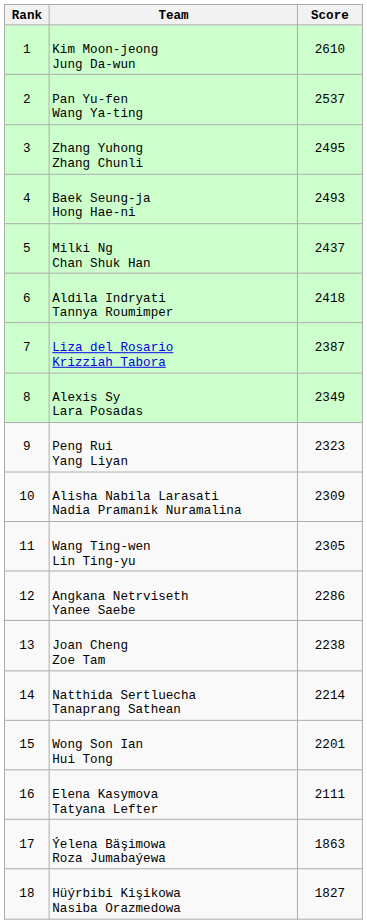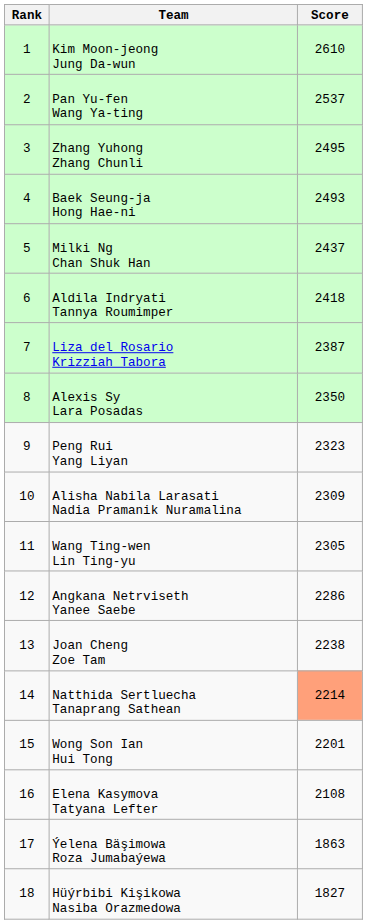 <table class=wikitable style="text-align:center">
 <tr>
 <th width=40>Rank</th>
 <th width=250>Team</th>
 <th width=60>Score</th>
 </tr>
 <tr bgcolor="ccffcc">
 <td>1</td>
 <td align=left><br>Kim Moon-jeong<br>Jung Da-wun</td>
 <td>2610</td>
 </tr>
 <tr bgcolor="ccffcc">
 <td>2</td>
 <td align=left><br>Pan Yu-fen<br>Wang Ya-ting</td>
 <td>2537</td>
 </tr>
 <tr bgcolor="ccffcc">
 <td>3</td>
 <td align=left><br>Zhang Yuhong<br>Zhang Chunli</td>
 <td>2495</td>
 </tr>
 <tr bgcolor="ccffcc">
 <td>4</td>
 <td align=left><br>Baek Seung-ja<br>Hong Hae-ni</td>
 <td>2493</td>
 </tr>
 <tr bgcolor="ccffcc">
 <td>5</td>
 <td align=left><br>Milki Ng<br>Chan Shuk Han</td>
 <td>2437</td>
 </tr>
 <tr bgcolor="ccffcc">
 <td>6</td>
 <td align=left><br>Aldila Indryati<br>Tannya Roumimper</td>
 <td>2418</td>
 </tr>
 <tr bgcolor="ccffcc">
 <td>7</td>
 <td align=left><br><a href='#'>Liza del Rosario</a><br><a href='#'>Krizziah Tabora</a></td>
 <td>2387</td>
 </tr>
 <tr bgcolor="ccffcc">
 <td>8</td>
 <td align=left><br>Alexis Sy<br>Lara Posadas</td>
-<td>2349</td>
+<td>2350</td>
 </tr>
 <tr>
 <td>9</td>
 <td align=left><br>Peng Rui<br>Yang Liyan</td>
 <td>2323</td>
 </tr>
 <tr>
 <td>10</td>
 <td align=left><br>Alisha Nabila Larasati<br>Nadia Pramanik Nuramalina</td>
 <td>2309</td>
 </tr>
 <tr>
 <td>11</td>
 <td align=left><br>Wang Ting-wen<br>Lin Ting-yu</td>
 <td>2305</td>
 </tr>
 <tr>
 <td>12</td>
 <td align=left><br>Angkana Netrviseth<br>Yanee Saebe</td>
 <td>2286</td>
 </tr>
 <tr>
 <td>13</td>
 <td align=left><br>Joan Cheng<br>Zoe Tam</td>
 <td>2238</td>
 </tr>
 <tr>
 <td>14</td>
 <td align=left><br>Natthida Sertluecha<br>Tanaprang Sathean</td>
-<td>2214</td>
+<td style="background: lightsalmon;">2214</td>
 </tr>
 <tr>
 <td>15</td>
 <td align=left><br>Wong Son Ian<br>Hui Tong</td>
 <td>2201</td>
 </tr>
 <tr>
 <td>16</td>
 <td align=left><br>Elena Kasymova<br>Tatyana Lefter</td>
-<td>2111</td>
+<td>2108</td>
 </tr>
 <tr>
 <td>17</td>
 <td align=left><br>Ýelena Bäşimowa<br>Roza Jumabaýewa</td>
 <td>1863</td>
 </tr>
 <tr>
 <td>18</td>
 <td align=left><br>Hüýrbibi Kişikowa<br>Nasiba Orazmedowa</td>
 <td>1827</td>
 </tr>
 </table>
